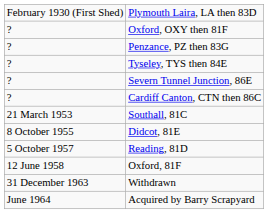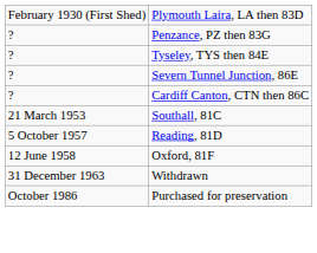 <table class="wikitable">
 <tr>
 <td>February 1930 (First Shed)</td>
 <td><a href='#'>Plymouth Laira</a>, LA then 83D</td>
-</tr>
-<tr>
-<td>?</td>
-<td><a href='#'>Oxford</a>, OXY then 81F</td>
 </tr>
 <tr>
 <td>?</td>
 <td><a href='#'>Penzance</a>, PZ then 83G</td>
 </tr>
 <tr>
 <td>?</td>
 <td><a href='#'>Tyseley</a>, TYS then 84E</td>
 </tr>
 <tr>
 <td>?</td>
 <td><a href='#'>Severn Tunnel Junction</a>, 86E</td>
 </tr>
 <tr>
 <td>?</td>
 <td><a href='#'>Cardiff Canton</a>, CTN then 86C</td>
 </tr>
 <tr>
 <td>21 March 1953</td>
 <td><a href='#'>Southall</a>, 81C</td>
 </tr>
 <tr>
-<td>8 October 1955</td>
-<td><a href='#'>Didcot</a>, 81E</td>
-</tr>
-<tr>
 <td>5 October 1957</td>
 <td><a href='#'>Reading</a>, 81D</td>
 </tr>
 <tr>
 <td>12 June 1958</td>
 <td>Oxford, 81F</td>
 </tr>
 <tr>
 <td>31 December 1963</td>
 <td>Withdrawn</td>
 </tr>
 <tr>
-<td>June 1964</td>
-<td>Acquired by Barry Scrapyard</td>
+<td>October 1986</td>
+<td>Purchased for preservation</td>
 </tr>
 </table>
